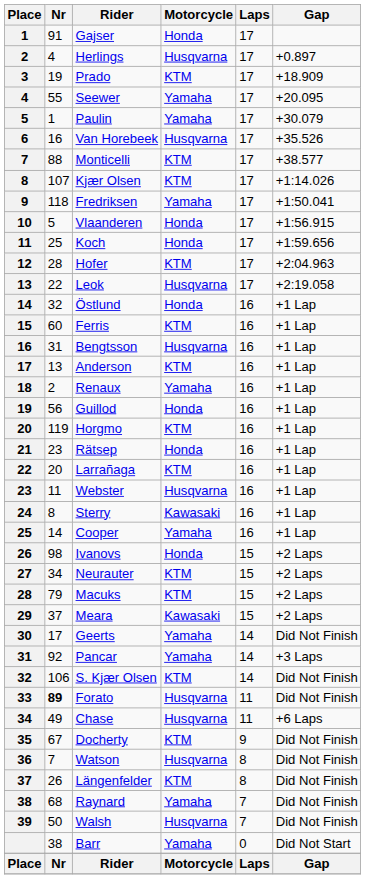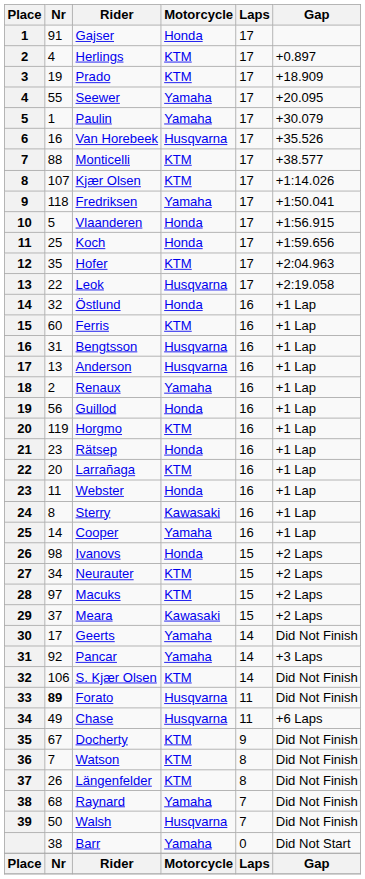 <table class="wikitable" style="font-size: 95%">
 <tr>
 <th>Place</th>
 <th>Nr</th>
 <th>Rider</th>
 <th>Motorcycle</th>
 <th>Laps</th>
 <th>Gap</th>
 </tr>
 <tr>
 <th>1</th>
 <td>91</td>
 <td> <a href='#'>Gajser</a></td>
 <td><a href='#'>Honda</a></td>
 <td>17</td>
 <td></td>
 </tr>
 <tr>
 <th>2</th>
 <td>4</td>
 <td> <a href='#'>Herlings</a></td>
-<td><a href='#'>Husqvarna</a></td>
+<td><a href='#'>KTM</a></td>
 <td>17</td>
 <td>+0.897</td>
 </tr>
 <tr>
 <th>3</th>
 <td>19</td>
 <td> <a href='#'>Prado</a></td>
 <td><a href='#'>KTM</a></td>
 <td>17</td>
 <td>+18.909</td>
 </tr>
 <tr>
 <th>4</th>
 <td>55</td>
 <td> <a href='#'>Seewer</a></td>
 <td><a href='#'>Yamaha</a></td>
 <td>17</td>
 <td>+20.095</td>
 </tr>
 <tr>
 <th>5</th>
 <td>1</td>
 <td> <a href='#'>Paulin</a></td>
 <td><a href='#'>Yamaha</a></td>
 <td>17</td>
 <td>+30.079</td>
 </tr>
 <tr>
 <th>6</th>
 <td>16</td>
 <td> <a href='#'>Van Horebeek</a></td>
 <td><a href='#'>Husqvarna</a></td>
 <td>17</td>
 <td>+35.526</td>
 </tr>
 <tr>
 <th>7</th>
 <td>88</td>
 <td> <a href='#'>Monticelli</a></td>
 <td><a href='#'>KTM</a></td>
 <td>17</td>
 <td>+38.577</td>
 </tr>
 <tr>
 <th>8</th>
 <td>107</td>
 <td> <a href='#'>Kjær Olsen</a></td>
 <td><a href='#'>KTM</a></td>
 <td>17</td>
 <td>+1:14.026</td>
 </tr>
 <tr>
 <th>9</th>
 <td>118</td>
 <td> <a href='#'>Fredriksen</a></td>
 <td><a href='#'>Yamaha</a></td>
 <td>17</td>
 <td>+1:50.041</td>
 </tr>
 <tr>
 <th>10</th>
 <td>5</td>
 <td> <a href='#'>Vlaanderen</a></td>
 <td><a href='#'>Honda</a></td>
 <td>17</td>
 <td>+1:56.915</td>
 </tr>
 <tr>
 <th>11</th>
 <td>25</td>
 <td> <a href='#'>Koch</a></td>
 <td><a href='#'>Honda</a></td>
 <td>17</td>
 <td>+1:59.656</td>
 </tr>
 <tr>
 <th>12</th>
-<td>28</td>
+<td>35</td>
 <td> <a href='#'>Hofer</a></td>
 <td><a href='#'>KTM</a></td>
 <td>17</td>
 <td>+2:04.963</td>
 </tr>
 <tr>
 <th>13</th>
 <td>22</td>
 <td> <a href='#'>Leok</a></td>
 <td><a href='#'>Husqvarna</a></td>
 <td>17</td>
 <td>+2:19.058</td>
 </tr>
 <tr>
 <th>14</th>
 <td>32</td>
 <td> <a href='#'>Östlund</a></td>
 <td><a href='#'>Honda</a></td>
 <td>16</td>
 <td>+1 Lap</td>
 </tr>
 <tr>
 <th>15</th>
 <td>60</td>
 <td> <a href='#'>Ferris</a></td>
 <td><a href='#'>KTM</a></td>
 <td>16</td>
 <td>+1 Lap</td>
 </tr>
 <tr>
 <th>16</th>
 <td>31</td>
 <td> <a href='#'>Bengtsson</a></td>
 <td><a href='#'>Husqvarna</a></td>
 <td>16</td>
 <td>+1 Lap</td>
 </tr>
 <tr>
 <th>17</th>
 <td>13</td>
 <td> <a href='#'>Anderson</a></td>
-<td><a href='#'>KTM</a></td>
+<td><a href='#'>Husqvarna</a></td>
 <td>16</td>
 <td>+1 Lap</td>
 </tr>
 <tr>
 <th>18</th>
 <td>2</td>
 <td> <a href='#'>Renaux</a></td>
 <td><a href='#'>Yamaha</a></td>
 <td>16</td>
 <td>+1 Lap</td>
 </tr>
 <tr>
 <th>19</th>
 <td>56</td>
 <td> <a href='#'>Guillod</a></td>
 <td><a href='#'>Honda</a></td>
 <td>16</td>
 <td>+1 Lap</td>
 </tr>
 <tr>
 <th>20</th>
 <td>119</td>
 <td> <a href='#'>Horgmo</a></td>
 <td><a href='#'>KTM</a></td>
 <td>16</td>
 <td>+1 Lap</td>
 </tr>
 <tr>
 <th>21</th>
 <td>23</td>
 <td> <a href='#'>Rätsep</a></td>
 <td><a href='#'>Honda</a></td>
 <td>16</td>
 <td>+1 Lap</td>
 </tr>
 <tr>
 <th>22</th>
 <td>20</td>
 <td> <a href='#'>Larrañaga</a></td>
 <td><a href='#'>KTM</a></td>
 <td>16</td>
 <td>+1 Lap</td>
 </tr>
 <tr>
 <th>23</th>
 <td>11</td>
 <td> <a href='#'>Webster</a></td>
-<td><a href='#'>Husqvarna</a></td>
+<td><a href='#'>Honda</a></td>
 <td>16</td>
 <td>+1 Lap</td>
 </tr>
 <tr>
 <th>24</th>
 <td>8</td>
 <td> <a href='#'>Sterry</a></td>
 <td><a href='#'>Kawasaki</a></td>
 <td>16</td>
 <td>+1 Lap</td>
 </tr>
 <tr>
 <th>25</th>
 <td>14</td>
 <td> <a href='#'>Cooper</a></td>
 <td><a href='#'>Yamaha</a></td>
 <td>16</td>
 <td>+1 Lap</td>
 </tr>
 <tr>
 <th>26</th>
 <td>98</td>
 <td> <a href='#'>Ivanovs</a></td>
 <td><a href='#'>Honda</a></td>
 <td>15</td>
 <td>+2 Laps</td>
 </tr>
 <tr>
 <th>27</th>
 <td>34</td>
 <td> <a href='#'>Neurauter</a></td>
 <td><a href='#'>KTM</a></td>
 <td>15</td>
 <td>+2 Laps</td>
 </tr>
 <tr>
 <th>28</th>
-<td>79</td>
+<td>97</td>
 <td> <a href='#'>Macuks</a></td>
 <td><a href='#'>KTM</a></td>
 <td>15</td>
 <td>+2 Laps</td>
 </tr>
 <tr>
 <th>29</th>
 <td>37</td>
 <td> <a href='#'>Meara</a></td>
 <td><a href='#'>Kawasaki</a></td>
 <td>15</td>
 <td>+2 Laps</td>
 </tr>
 <tr>
 <th>30</th>
 <td>17</td>
 <td> <a href='#'>Geerts</a></td>
 <td><a href='#'>Yamaha</a></td>
 <td>14</td>
 <td>Did Not Finish</td>
 </tr>
 <tr>
 <th>31</th>
 <td>92</td>
 <td> <a href='#'>Pancar</a></td>
 <td><a href='#'>Yamaha</a></td>
 <td>14</td>
 <td>+3 Laps</td>
 </tr>
 <tr>
 <th>32</th>
 <td>106</td>
 <td> <a href='#'>S. Kjær Olsen</a></td>
 <td><a href='#'>KTM</a></td>
 <td>14</td>
 <td>Did Not Finish</td>
 </tr>
 <tr>
 <th>33</th>
 <td><strong>89</strong></td>
 <td> <a href='#'>Forato</a></td>
 <td><a href='#'>Husqvarna</a></td>
 <td>11</td>
 <td>Did Not Finish</td>
 </tr>
 <tr>
 <th>34</th>
 <td>49</td>
 <td> <a href='#'>Chase</a></td>
 <td><a href='#'>Husqvarna</a></td>
 <td>11</td>
 <td>+6 Laps</td>
 </tr>
 <tr>
 <th>35</th>
 <td>67</td>
 <td> <a href='#'>Docherty</a></td>
 <td><a href='#'>KTM</a></td>
 <td>9</td>
 <td>Did Not Finish</td>
 </tr>
 <tr>
 <th>36</th>
 <td>7</td>
 <td> <a href='#'>Watson</a></td>
-<td><a href='#'>Husqvarna</a></td>
+<td><a href='#'>KTM</a></td>
 <td>8</td>
 <td>Did Not Finish</td>
 </tr>
 <tr>
 <th>37</th>
 <td>26</td>
 <td> <a href='#'>Längenfelder</a></td>
 <td><a href='#'>KTM</a></td>
 <td>8</td>
 <td>Did Not Finish</td>
 </tr>
 <tr>
 <th>38</th>
 <td>68</td>
 <td> <a href='#'>Raynard</a></td>
 <td><a href='#'>Yamaha</a></td>
 <td>7</td>
 <td>Did Not Finish</td>
 </tr>
 <tr>
 <th>39</th>
 <td>50</td>
 <td> <a href='#'>Walsh</a></td>
 <td><a href='#'>Husqvarna</a></td>
 <td>7</td>
 <td>Did Not Finish</td>
 </tr>
 <tr>
 <th></th>
 <td>38</td>
 <td> <a href='#'>Barr</a></td>
 <td><a href='#'>Yamaha</a></td>
 <td>0</td>
 <td>Did Not Start</td>
 </tr>
 <tr>
 </tr>
 <tr>
 <th>Place</th>
 <th>Nr</th>
 <th>Rider</th>
 <th>Motorcycle</th>
 <th>Laps</th>
 <th>Gap</th>
 </tr>
 <tr>
 </tr>
 </table>
